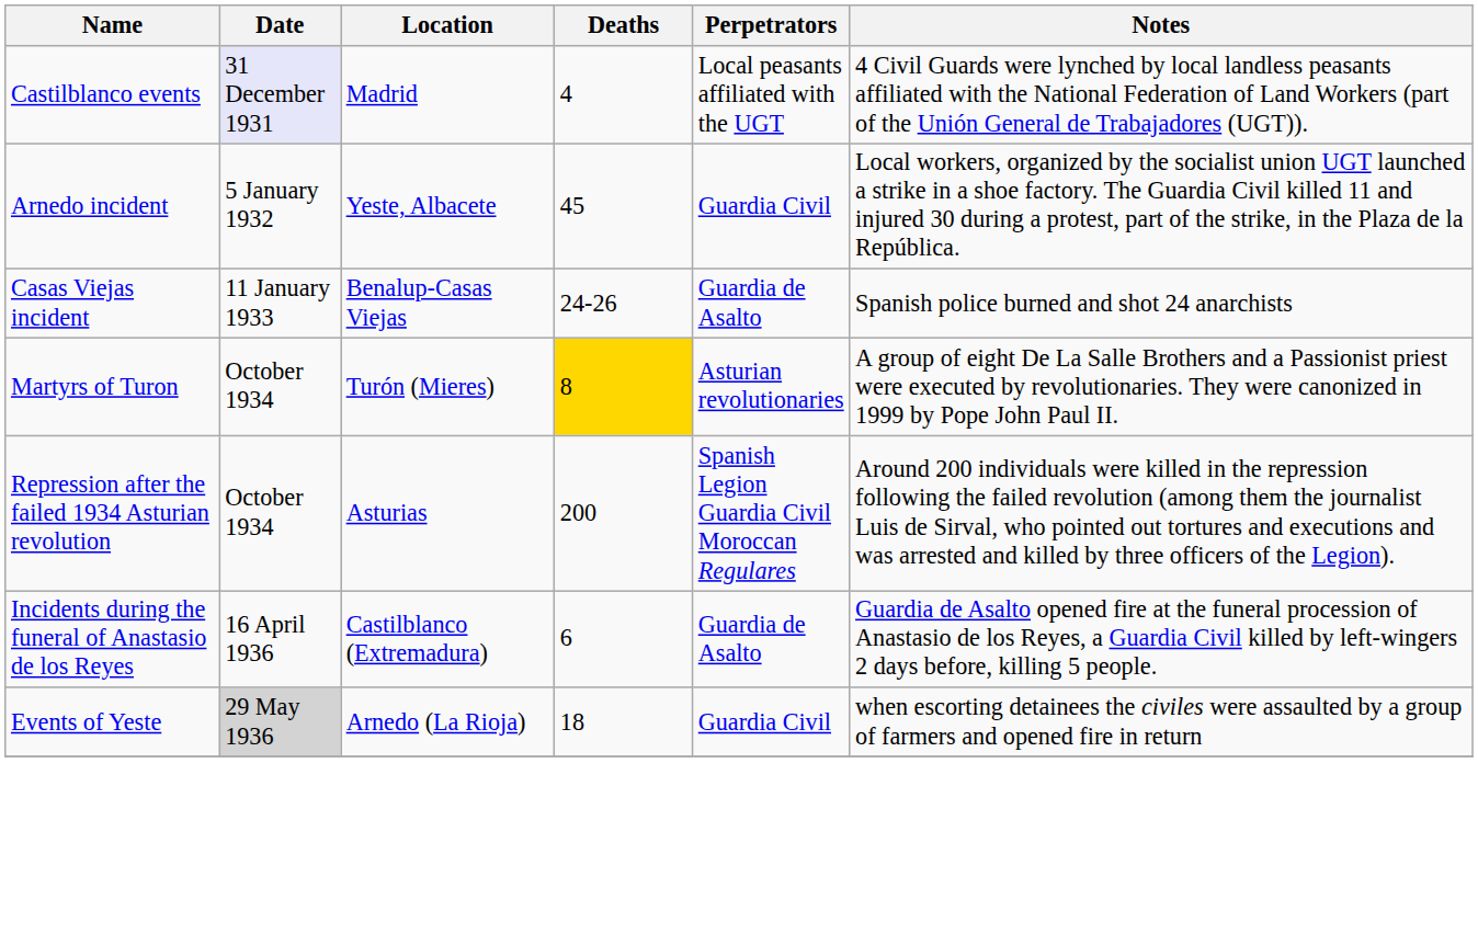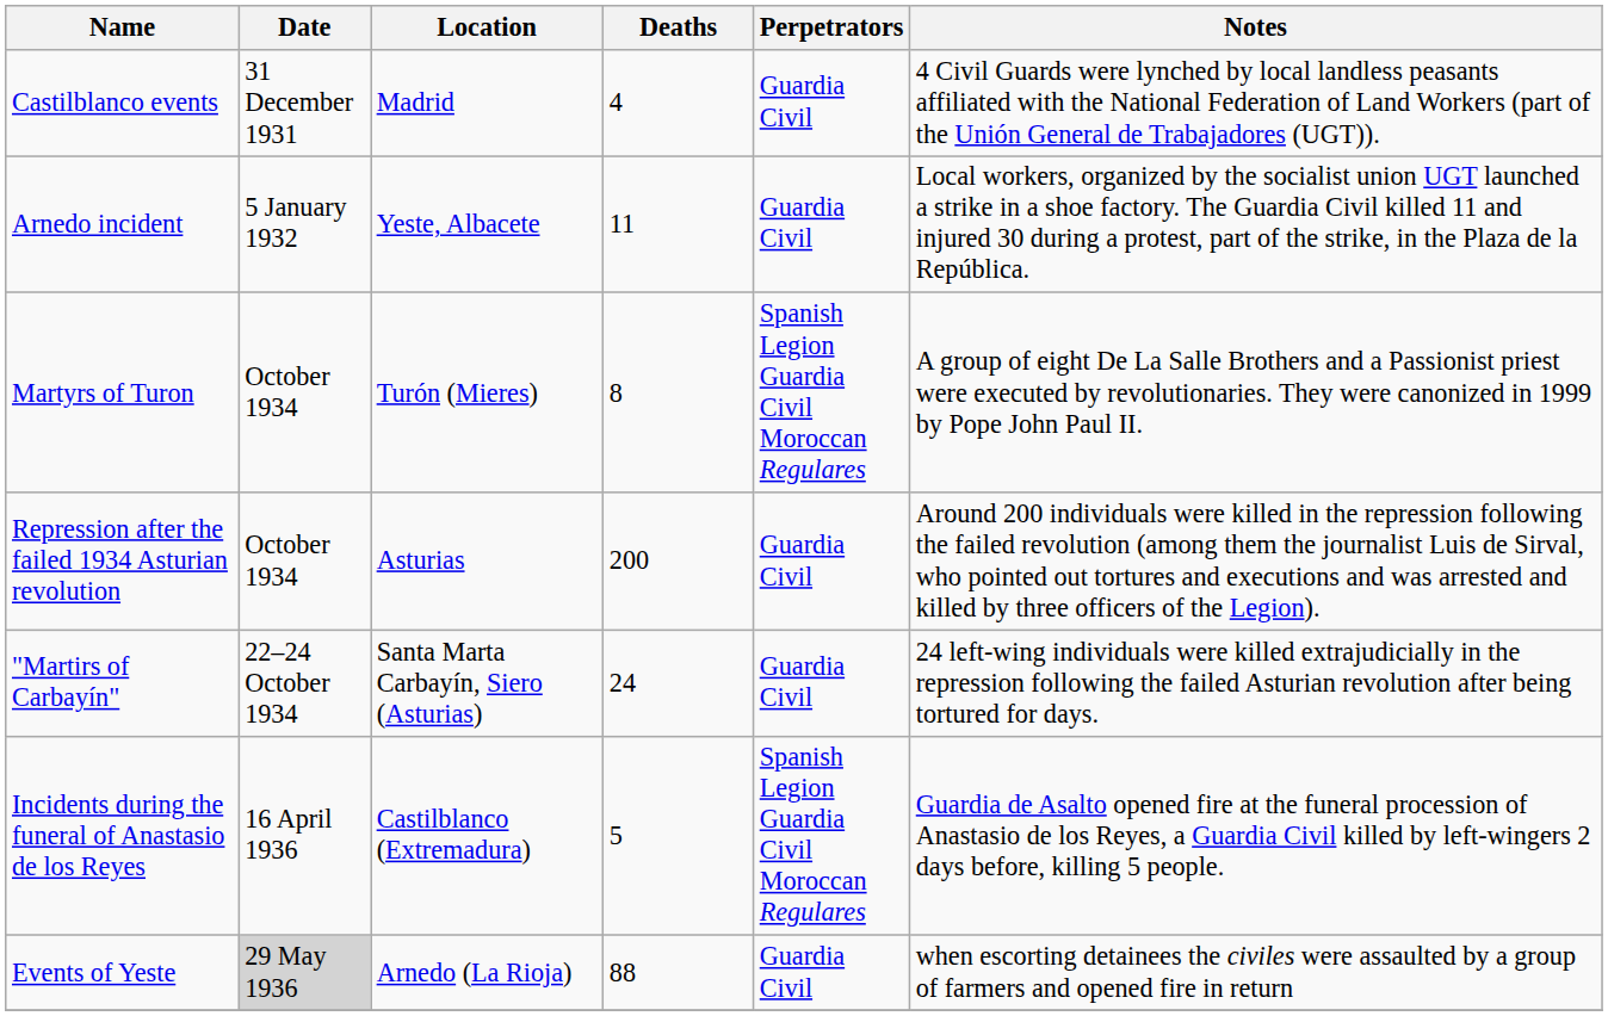 <table class="sortable wikitable" style="font-size:90%;">
 <tr>
 <th style="width:120px;">Name</th>
 <th style="width:65px;">Date</th>
 <th style="width:120px;">Location</th>
 <th style="width:75px;">Deaths</th>
 <th style="width:75px;">Perpetrators</th>
 <th class="unsortable">Notes</th>
 </tr>
 <tr>
 <td><a href='#'>Castilblanco events</a></td>
-<td style="background: lavender;">31 December 1931</td>
+<td>31 December 1931</td>
 <td><a href='#'>Madrid</a></td>
 <td>4</td>
-<td>Local peasants affiliated with the <a href='#'>UGT</a></td>
+<td><a href='#'>Guardia Civil</a></td>
 <td>4 Civil Guards were lynched by local landless peasants affiliated with the National Federation of Land Workers (part of the <a href='#'>Unión General de Trabajadores</a> (UGT)).</td>
 </tr>
 <tr>
 <td><a href='#'>Arnedo incident</a></td>
 <td>5 January 1932</td>
 <td><a href='#'>Yeste, Albacete</a></td>
-<td>45</td>
+<td>11</td>
 <td><a href='#'>Guardia Civil</a></td>
 <td>Local workers, organized by the socialist union <a href='#'>UGT</a> launched a strike in a shoe factory. The Guardia Civil killed 11 and injured 30 during a protest, part of the strike, in the Plaza de la República.</td>
-</tr>
-<tr>
-<td><a href='#'>Casas Viejas incident</a></td>
-<td>11 January 1933</td>
-<td><a href='#'>Benalup-Casas Viejas</a></td>
-<td>24-26</td>
-<td><a href='#'>Guardia de Asalto</a></td>
-<td>Spanish police burned and shot 24 anarchists</td>
 </tr>
 <tr>
 <td><a href='#'>Martyrs of Turon</a></td>
 <td>October 1934</td>
 <td><a href='#'>Turón</a> (<a href='#'>Mieres</a>)</td>
-<td style="background: gold;">8</td>
-<td><a href='#'>Asturian revolutionaries</a></td>
+<td>8</td>
+<td><a href='#'>Spanish Legion</a><br><a href='#'>Guardia Civil</a><br><a href='#'>Moroccan <em>Regulares</em></a></td>
 <td>A group of eight De La Salle Brothers and a Passionist priest were executed by revolutionaries. They were canonized in 1999 by Pope John Paul II.</td>
 </tr>
 <tr>
 <td><a href='#'>Repression after the failed 1934 Asturian revolution</a></td>
 <td>October 1934</td>
 <td><a href='#'>Asturias</a></td>
 <td>200</td>
-<td><a href='#'>Spanish Legion</a><br><a href='#'>Guardia Civil</a><br><a href='#'>Moroccan <em>Regulares</em></a></td>
+<td><a href='#'>Guardia Civil</a></td>
 <td>Around 200 individuals were killed in the repression following the failed revolution (among them the journalist Luis de Sirval, who pointed out tortures and executions and was arrested and killed by three officers of the <a href='#'>Legion</a>).</td>
+</tr>
+<tr>
+<td><a href='#'>"Martirs of Carbayín"</a></td>
+<td>22–24 October 1934</td>
+<td>Santa Marta Carbayín, <a href='#'>Siero</a> (<a href='#'>Asturias</a>)</td>
+<td>24</td>
+<td><a href='#'>Guardia Civil</a></td>
+<td>24 left-wing individuals were killed extrajudicially in the repression following the failed Asturian revolution after being tortured for days.</td>
 </tr>
 <tr>
 <td><a href='#'>Incidents during the funeral of Anastasio de los Reyes</a></td>
 <td>16 April 1936</td>
 <td><a href='#'>Castilblanco</a> (<a href='#'>Extremadura</a>)</td>
-<td>6</td>
-<td><a href='#'>Guardia de Asalto</a></td>
+<td>5</td>
+<td><a href='#'>Spanish Legion</a><br><a href='#'>Guardia Civil</a><br><a href='#'>Moroccan <em>Regulares</em></a></td>
 <td><a href='#'>Guardia de Asalto</a> opened fire at the funeral procession of Anastasio de los Reyes, a <a href='#'>Guardia Civil</a> killed by left-wingers 2 days before, killing 5 people.</td>
 </tr>
 <tr>
 <td><a href='#'>Events of Yeste</a></td>
 <td style="background: lightgrey;">29 May 1936</td>
 <td><a href='#'>Arnedo</a> (<a href='#'>La Rioja</a>)</td>
-<td>18</td>
+<td>88</td>
 <td><a href='#'>Guardia Civil</a></td>
 <td>when escorting detainees the <em>civiles</em> were assaulted by a group of farmers and opened fire in return</td>
 </tr>
 <tr>
 </tr>
 </table>
